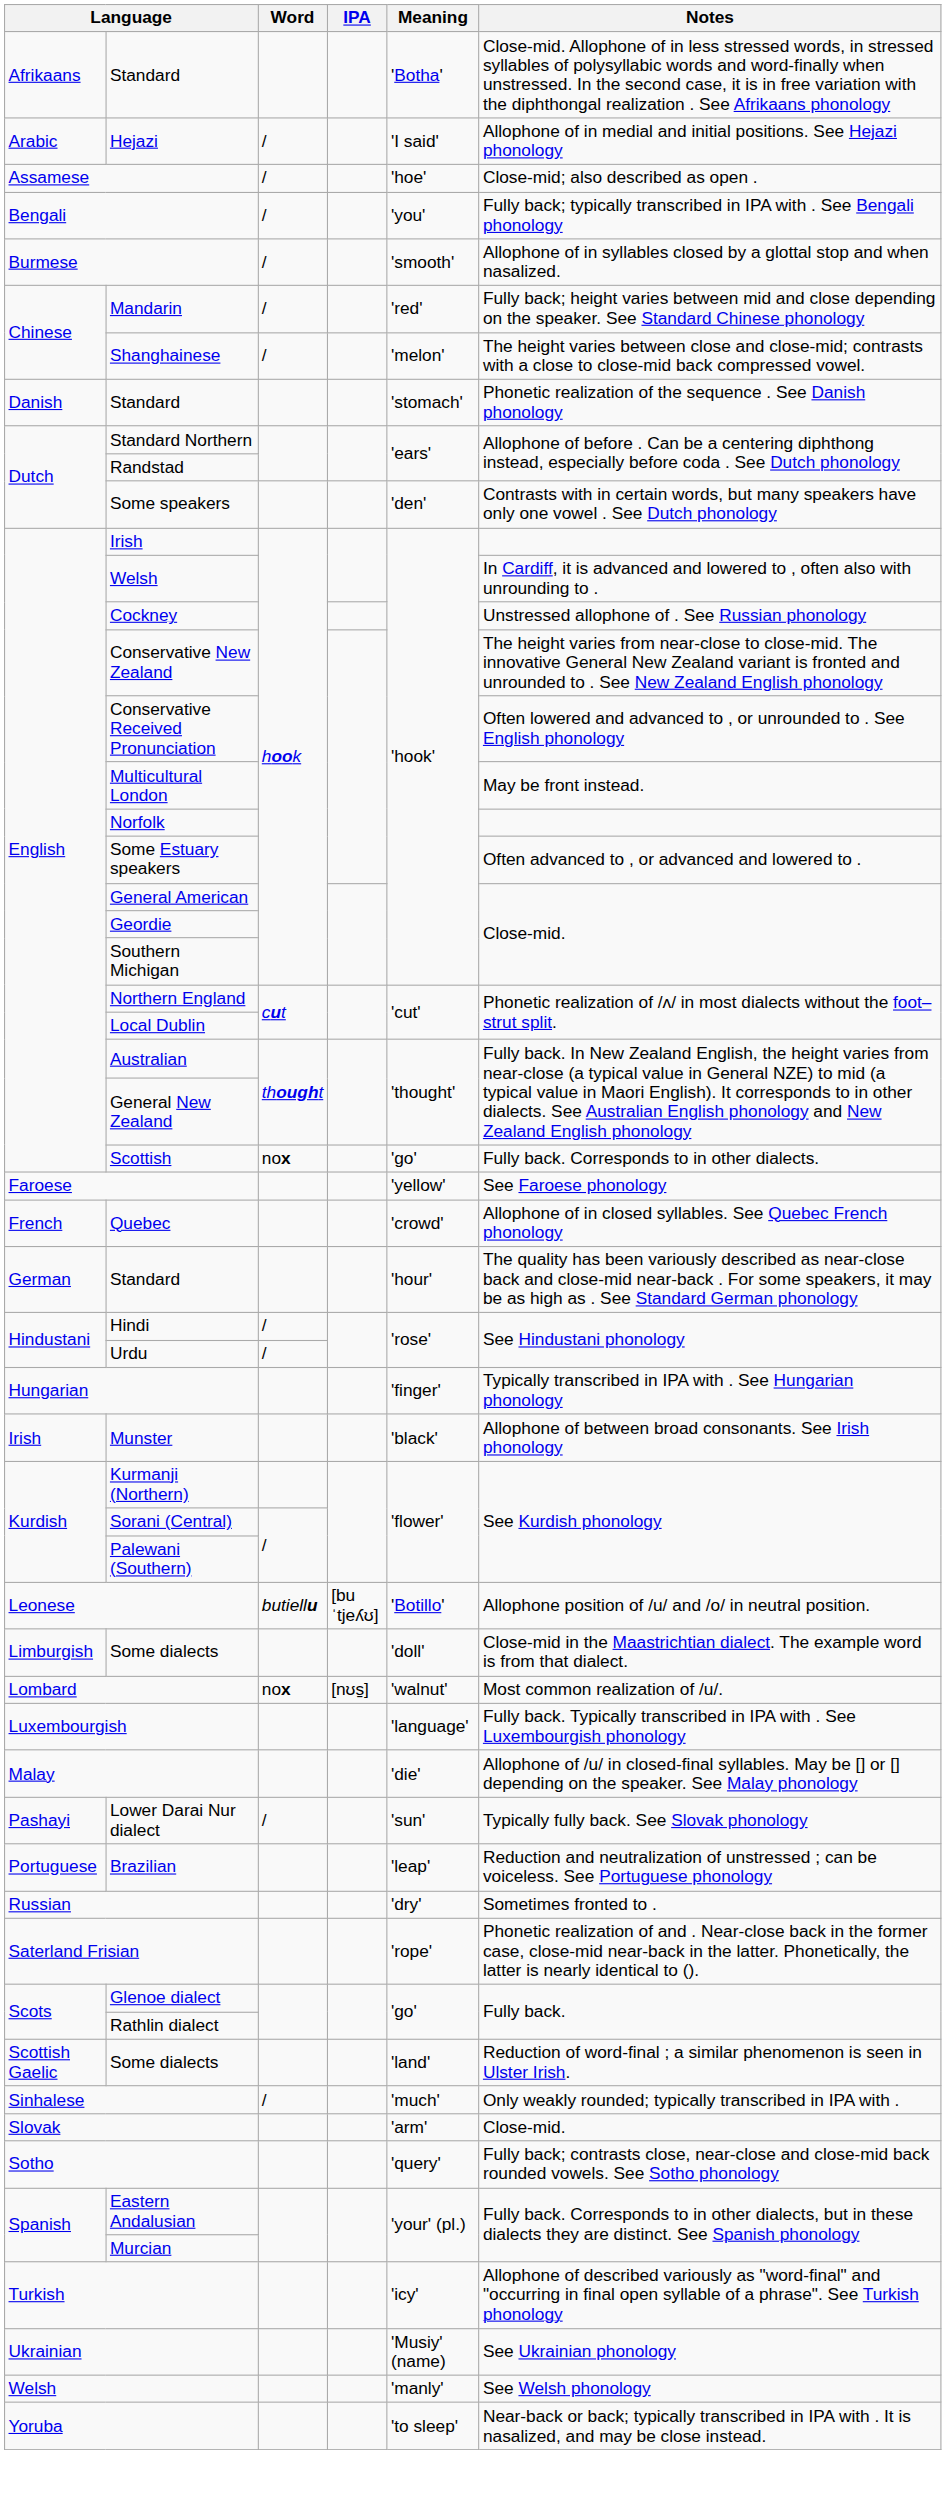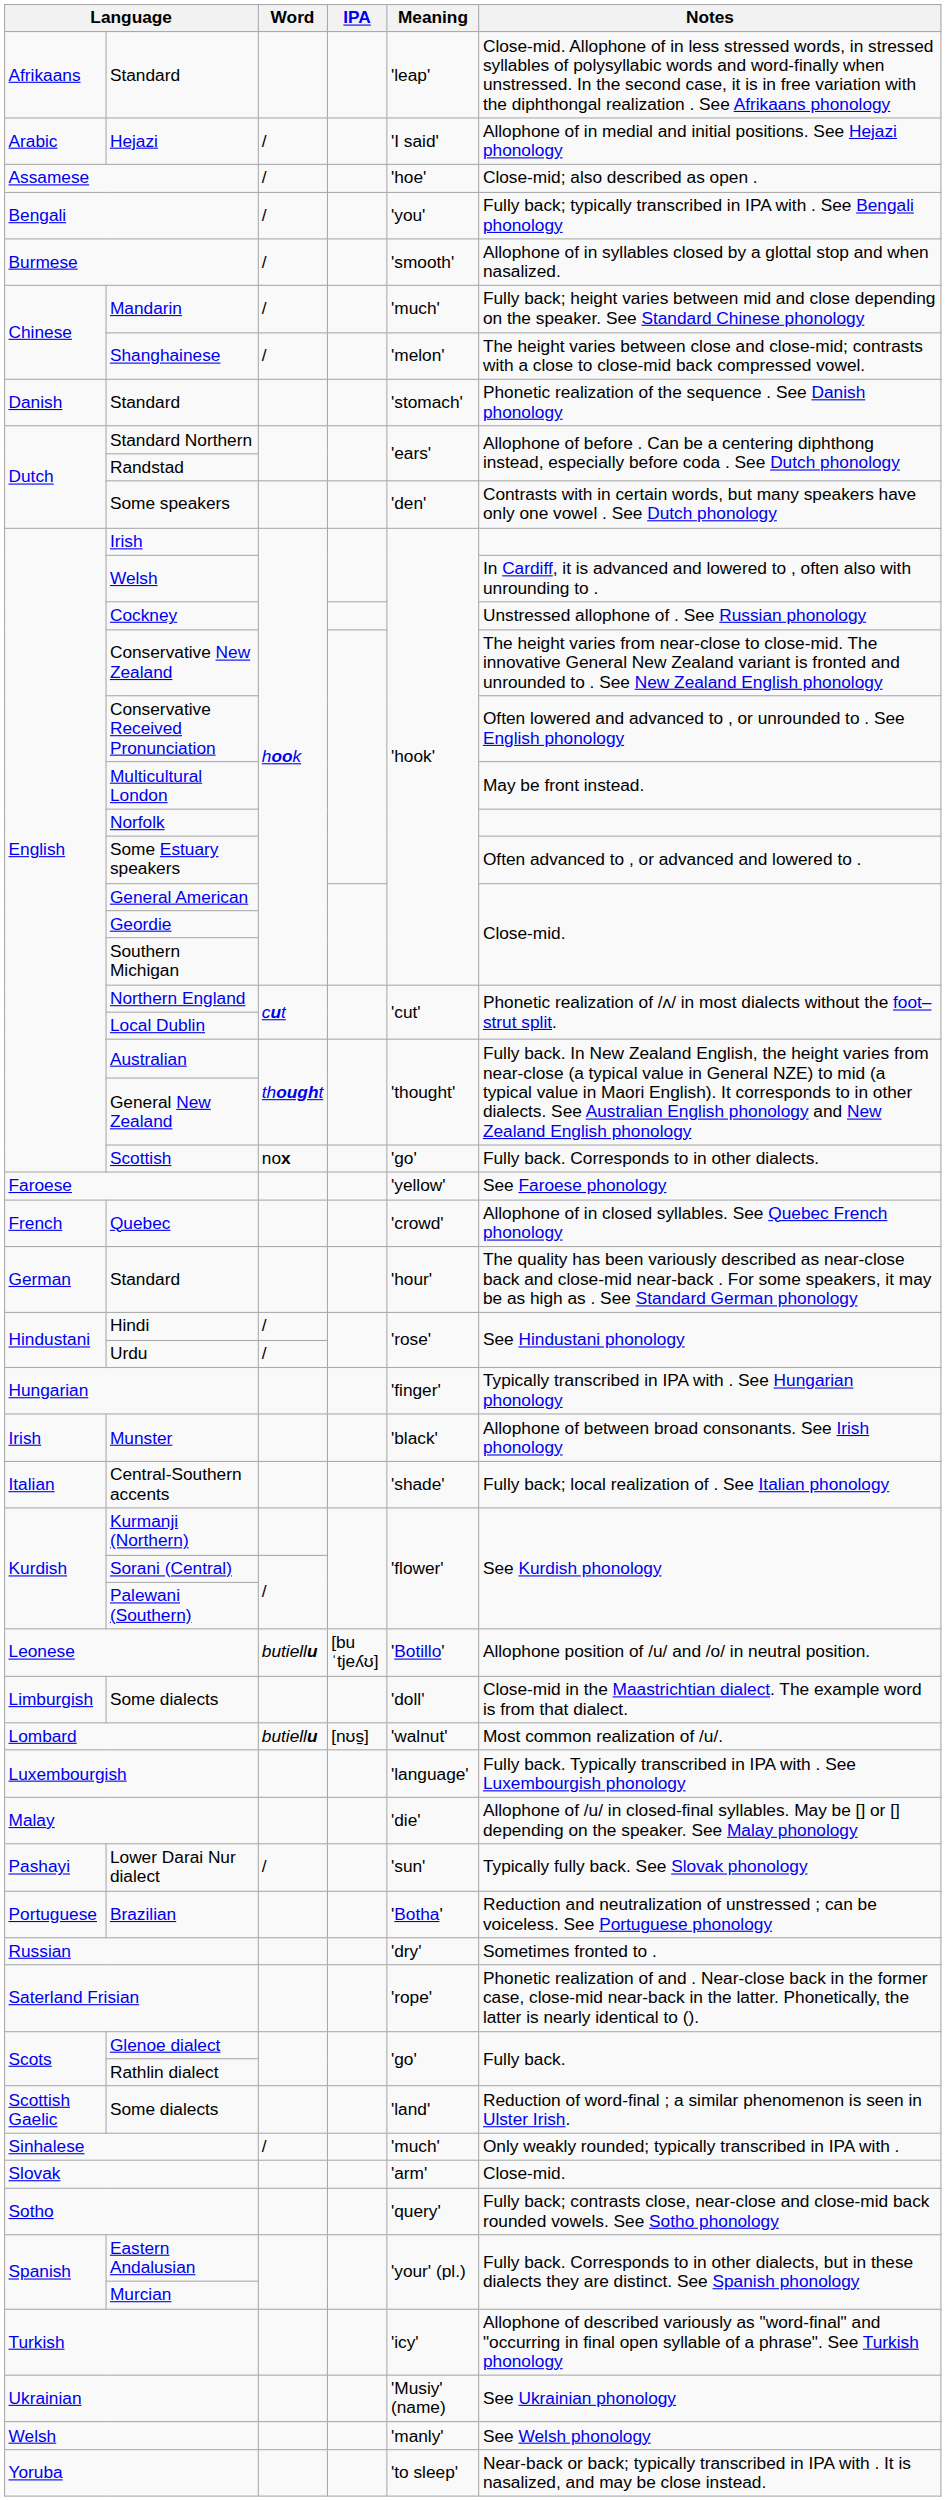 <table class="wikitable" style="clear: both;">
 <tr>
 <th colspan="2">Language</th>
 <th>Word</th>
 <th><a href='#'>IPA</a></th>
 <th>Meaning</th>
 <th>Notes</th>
 </tr>
 <tr>
 <td><a href='#'>Afrikaans</a></td>
 <td>Standard</td>
 <td></td>
 <td></td>
-<td>'<a href='#'>Botha</a>'</td>
+<td>'leap'</td>
 <td>Close-mid. Allophone of  in less stressed words, in stressed syllables of polysyllabic words and word-finally when unstressed. In the second case, it is in free variation with the diphthongal realization . See <a href='#'>Afrikaans phonology</a></td>
 </tr>
 <tr>
 <td><a href='#'>Arabic</a></td>
 <td><a href='#'>Hejazi</a></td>
 <td>/</td>
 <td></td>
 <td>'I said'</td>
 <td>Allophone of  in medial and initial positions. See <a href='#'>Hejazi phonology</a></td>
 </tr>
 <tr>
 <td colspan="2"><a href='#'>Assamese</a></td>
 <td>/</td>
 <td></td>
 <td>'hoe'</td>
 <td>Close-mid; also described as open .</td>
 </tr>
 <tr>
 <td colspan="2"><a href='#'>Bengali</a></td>
 <td>/</td>
 <td></td>
 <td>'you'</td>
 <td>Fully back; typically transcribed in IPA with . See <a href='#'>Bengali phonology</a></td>
 </tr>
 <tr>
 <td colspan="2"><a href='#'>Burmese</a></td>
 <td>/</td>
 <td></td>
 <td>'smooth'</td>
 <td>Allophone of  in syllables closed by a glottal stop and when nasalized.</td>
 </tr>
 <tr>
 <td rowspan="2"><a href='#'>Chinese</a></td>
 <td><a href='#'>Mandarin</a></td>
 <td> / </td>
 <td></td>
-<td>'red'</td>
+<td>'much'</td>
 <td>Fully back; height varies between mid and close depending on the speaker. See <a href='#'>Standard Chinese phonology</a></td>
 </tr>
 <tr>
 <td><a href='#'>Shanghainese</a></td>
 <td>/</td>
 <td></td>
 <td>'melon'</td>
 <td>The height varies between close and close-mid; contrasts with a close to close-mid back compressed vowel.</td>
 </tr>
 <tr>
 <td><a href='#'>Danish</a></td>
 <td>Standard</td>
 <td></td>
 <td></td>
 <td>'stomach'</td>
 <td>Phonetic realization of the sequence . See <a href='#'>Danish phonology</a></td>
 </tr>
 <tr>
 <td rowspan="3"><a href='#'>Dutch</a></td>
 <td>Standard Northern</td>
 <td rowspan="2"></td>
 <td rowspan="2"></td>
 <td rowspan="2">'ears'</td>
 <td rowspan="2">Allophone of  before . Can be a centering diphthong  instead, especially before coda . See <a href='#'>Dutch phonology</a></td>
 </tr>
 <tr>
 <td>Randstad</td>
 </tr>
 <tr>
 <td>Some speakers</td>
 <td></td>
 <td></td>
 <td>'den'</td>
 <td>Contrasts with  in certain words, but many speakers have only one vowel . See <a href='#'>Dutch phonology</a></td>
 </tr>
 <tr>
 <td rowspan="16"><a href='#'>English</a></td>
 <td><a href='#'>Irish</a></td>
 <td rowspan="11"><em><a href='#'>h<strong>oo</strong>k</a></em></td>
 <td rowspan="2"></td>
 <td rowspan="11">'hook'</td>
 <td></td>
 </tr>
 <tr>
 <td><a href='#'>Welsh</a></td>
 <td>In <a href='#'>Cardiff</a>, it is advanced and lowered to , often also with unrounding to .</td>
 </tr>
 <tr>
 <td><a href='#'>Cockney</a></td>
 <td></td>
 <td>Unstressed allophone of . See <a href='#'>Russian phonology</a></td>
 </tr>
 <tr>
 <td>Conservative <a href='#'>New Zealand</a></td>
 <td rowspan="5"></td>
 <td>The height varies from near-close to close-mid. The innovative General New Zealand variant is fronted and unrounded to . See <a href='#'>New Zealand English phonology</a></td>
 </tr>
 <tr>
 <td>Conservative <a href='#'>Received Pronunciation</a></td>
 <td>Often lowered and advanced to , or unrounded to . See <a href='#'>English phonology</a></td>
 </tr>
 <tr>
 <td><a href='#'>Multicultural London</a></td>
 <td>May be front  instead.</td>
 </tr>
 <tr>
 <td><a href='#'>Norfolk</a></td>
 <td></td>
 </tr>
 <tr>
 <td>Some <a href='#'>Estuary</a> speakers</td>
 <td>Often advanced to , or advanced and lowered to .</td>
 </tr>
 <tr>
 <td><a href='#'>General American</a></td>
 <td rowspan="3"></td>
 <td rowspan="3">Close-mid.</td>
 </tr>
 <tr>
 <td><a href='#'>Geordie</a></td>
 </tr>
 <tr>
 <td>Southern Michigan</td>
 </tr>
 <tr>
 <td><a href='#'>Northern England</a></td>
 <td rowspan="2"><em><a href='#'>c<strong>u</strong>t</a></em></td>
 <td rowspan="2"></td>
 <td rowspan="2">'cut'</td>
 <td rowspan="2">Phonetic realization of /ʌ/ in most dialects without the <a href='#'>foot–strut split</a>.</td>
 </tr>
 <tr>
 <td><a href='#'>Local Dublin</a></td>
 </tr>
 <tr>
 <td><a href='#'>Australian</a></td>
 <td rowspan="2"><em><a href='#'>th<strong>ough</strong>t</a></em></td>
 <td rowspan="2"></td>
 <td rowspan="2">'thought'</td>
 <td rowspan="2">Fully back. In New Zealand English, the height varies from near-close  (a typical value in General NZE) to mid  (a typical value in Maori English). It corresponds to  in other dialects. See <a href='#'>Australian English phonology</a> and <a href='#'>New Zealand English phonology</a></td>
 </tr>
 <tr>
 <td>General <a href='#'>New Zealand</a></td>
 </tr>
 <tr>
 <td><a href='#'>Scottish</a></td>
 <td></em>n</strong>o<strong>x<em></td>
 <td></td>
 <td>'go'</td>
 <td>Fully back. Corresponds to  in other dialects.</td>
 </tr>
 <tr>
 <td colspan="2"><a href='#'>Faroese</a></td>
 <td></td>
 <td></td>
 <td>'yellow'</td>
 <td>See <a href='#'>Faroese phonology</a></td>
 </tr>
 <tr>
 <td><a href='#'>French</a></td>
 <td><a href='#'>Quebec</a></td>
 <td></td>
 <td></td>
 <td>'crowd'</td>
 <td>Allophone of  in closed syllables. See <a href='#'>Quebec French phonology</a></td>
 </tr>
 <tr>
 <td><a href='#'>German</a></td>
 <td>Standard</td>
 <td></td>
 <td></td>
 <td>'hour'</td>
 <td>The quality has been variously described as near-close back  and close-mid near-back . For some speakers, it may be as high as . See <a href='#'>Standard German phonology</a></td>
 </tr>
 <tr>
 <td rowspan="2"><a href='#'>Hindustani</a></td>
 <td>Hindi</td>
 <td>/</td>
 <td rowspan="2"></td>
 <td rowspan="2">'rose'</td>
 <td rowspan="2">See <a href='#'>Hindustani phonology</a></td>
 </tr>
 <tr>
 <td>Urdu</td>
 <td>/</td>
 </tr>
 <tr>
 <td colspan="2"><a href='#'>Hungarian</a></td>
 <td></td>
 <td></td>
 <td>'finger'</td>
 <td>Typically transcribed in IPA with . See <a href='#'>Hungarian phonology</a></td>
 </tr>
 <tr>
 <td><a href='#'>Irish</a></td>
 <td><a href='#'>Munster</a></td>
 <td></td>
 <td></td>
 <td>'black'</td>
 <td>Allophone of  between broad consonants. See <a href='#'>Irish phonology</a></td>
 </tr>
 <tr>
+<td><a href='#'>Italian</a></td>
+<td>Central-Southern accents</td>
+<td></td>
+<td></td>
+<td>'shade'</td>
+<td>Fully back; local realization of . See <a href='#'>Italian phonology</a></td>
+</tr>
+<tr>
 <td rowspan="3"><a href='#'>Kurdish</a></td>
 <td><a href='#'>Kurmanji (Northern)</a></td>
 <td></td>
 <td rowspan="3"></td>
 <td rowspan="3">'flower'</td>
 <td rowspan="3">See <a href='#'>Kurdish phonology</a></td>
 </tr>
 <tr>
 <td><a href='#'>Sorani (Central)</a></td>
 <td rowspan="2">/</td>
 </tr>
 <tr>
 <td><a href='#'>Palewani (Southern)</a></td>
 </tr>
 <tr>
 <td colspan="2"><a href='#'>Leonese</a></td>
 <td><em>butiell<strong>u<strong><em></td>
 <td>[buˈtjeʎʊ]</td>
 <td>'<a href='#'>Botillo</a>'</td>
 <td>Allophone position of /u/ and /o/ in neutral position.</td>
 </tr>
 <tr>
 <td><a href='#'>Limburgish</a></td>
 <td>Some dialects</td>
 <td></td>
 <td></td>
 <td>'doll'</td>
 <td>Close-mid in the <a href='#'>Maastrichtian dialect</a>. The example word is from that dialect.</td>
 </tr>
 <tr>
 <td colspan="2"><a href='#'>Lombard</a></td>
-<td></em>n</strong>o<strong>x<em></td>
+<td><em>butiell<strong>u<strong><em></td>
 <td>[nʊs̠]</td>
 <td>'walnut'</td>
 <td>Most common realization of /u/.</td>
 </tr>
 <tr>
 <td colspan="2"><a href='#'>Luxembourgish</a></td>
 <td></td>
 <td></td>
 <td>'language'</td>
 <td>Fully back. Typically transcribed in IPA with . See <a href='#'>Luxembourgish phonology</a></td>
 </tr>
 <tr>
 <td colspan="2"><a href='#'>Malay</a></td>
 <td></td>
 <td></td>
 <td>'die'</td>
 <td>Allophone of /u/ in closed-final syllables. May be [] or [] depending on the speaker. See <a href='#'>Malay phonology</a></td>
 </tr>
 <tr>
 <td><a href='#'>Pashayi</a></td>
 <td>Lower Darai Nur dialect</td>
 <td>/</td>
 <td></td>
 <td>'sun'</td>
 <td>Typically fully back. See <a href='#'>Slovak phonology</a></td>
 </tr>
 <tr>
 <td><a href='#'>Portuguese</a></td>
 <td><a href='#'>Brazilian</a></td>
 <td></td>
 <td></td>
-<td>'leap'</td>
+<td>'<a href='#'>Botha</a>'</td>
 <td>Reduction and neutralization of unstressed ; can be voiceless. See <a href='#'>Portuguese phonology</a></td>
 </tr>
 <tr>
 <td colspan="2"><a href='#'>Russian</a></td>
 <td> </td>
 <td></td>
 <td>'dry'</td>
 <td>Sometimes fronted to .</td>
 </tr>
 <tr>
 <td colspan="2"><a href='#'>Saterland Frisian</a></td>
 <td></td>
 <td></td>
 <td>'rope'</td>
 <td>Phonetic realization of  and . Near-close back  in the former case, close-mid near-back  in the latter. Phonetically, the latter is nearly identical to  ().</td>
 </tr>
 <tr>
 <td rowspan="2"><a href='#'>Scots</a></td>
 <td><a href='#'>Glenoe dialect</a></td>
 <td rowspan="2"></td>
 <td rowspan="2"></td>
 <td rowspan="2">'go'</td>
 <td rowspan="2">Fully back.</td>
 </tr>
 <tr>
 <td>Rathlin dialect</td>
 </tr>
 <tr>
 <td><a href='#'>Scottish Gaelic</a></td>
 <td>Some dialects</td>
 <td></td>
 <td></td>
 <td>'land'</td>
 <td>Reduction of word-final ; a similar phenomenon is seen in <a href='#'>Ulster Irish</a>.</td>
 </tr>
 <tr>
 <td colspan="2"><a href='#'>Sinhalese</a></td>
 <td>/</td>
 <td></td>
 <td>'much'</td>
 <td>Only weakly rounded; typically transcribed in IPA with .</td>
 </tr>
 <tr>
 <td colspan="2"><a href='#'>Slovak</a></td>
 <td></td>
 <td></td>
 <td>'arm'</td>
 <td>Close-mid.</td>
 </tr>
 <tr>
 <td colspan="2"><a href='#'>Sotho</a></td>
 <td></td>
 <td></td>
 <td>'query'</td>
 <td>Fully back; contrasts close, near-close and close-mid back rounded vowels. See <a href='#'>Sotho phonology</a></td>
 </tr>
 <tr>
 <td rowspan="2"><a href='#'>Spanish</a></td>
 <td><a href='#'>Eastern Andalusian</a></td>
 <td rowspan="2"></td>
 <td rowspan="2"></td>
 <td rowspan="2">'your' (pl.)</td>
 <td rowspan="2">Fully back. Corresponds to  in other dialects, but in these dialects they are distinct. See <a href='#'>Spanish phonology</a></td>
 </tr>
 <tr>
 <td><a href='#'>Murcian</a></td>
 </tr>
 <tr>
 <td colspan="2"><a href='#'>Turkish</a></td>
 <td></td>
 <td></td>
 <td>'icy'</td>
 <td>Allophone of  described variously as "word-final" and "occurring in final open syllable of a phrase". See <a href='#'>Turkish phonology</a></td>
 </tr>
 <tr>
 <td colspan="2"><a href='#'>Ukrainian</a></td>
 <td></td>
 <td></td>
 <td>'Musiy' (name)</td>
 <td>See <a href='#'>Ukrainian phonology</a></td>
 </tr>
 <tr>
 <td colspan="2"><a href='#'>Welsh</a></td>
 <td></td>
 <td></td>
 <td>'manly'</td>
 <td>See <a href='#'>Welsh phonology</a></td>
 </tr>
 <tr>
 <td colspan="2"><a href='#'>Yoruba</a></td>
 <td></td>
 <td></td>
 <td>'to sleep'</td>
 <td>Near-back or back; typically transcribed in IPA with . It is nasalized, and may be close  instead.</td>
 </tr>
 </table>
